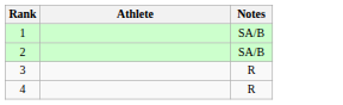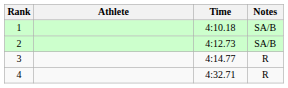 <table class=wikitable style="text-align:center">
 <tr>
 <th width=40>Rank</th>
 <th width=250>Athlete</th>
+<th width=80>Time</th>
 <th width=50>Notes</th>
 </tr>
 <tr bgcolor="ccffcc">
 <td>1</td>
 <td align=left></td>
+<td>4:10.18</td>
 <td>SA/B</td>
 </tr>
 <tr bgcolor="ccffcc">
 <td>2</td>
 <td align=left></td>
+<td>4:12.73</td>
 <td>SA/B</td>
 </tr>
 <tr>
 <td>3</td>
 <td align=left></td>
+<td>4:14.77</td>
 <td>R</td>
 </tr>
 <tr>
 <td>4</td>
 <td align=left></td>
+<td>4:32.71</td>
 <td>R</td>
 </tr>
 </table>
